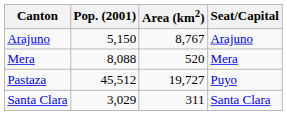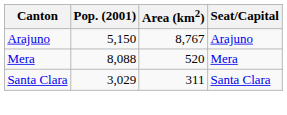 <table class="wikitable sortable">
 <tr>
 <th>Canton</th>
 <th>Pop. (2001)</th>
 <th>Area (km<sup>2</sup>)</th>
 <th>Seat/Capital</th>
 </tr>
 <tr>
 <td><a href='#'>Arajuno</a></td>
 <td align=right>5,150</td>
 <td align=right>8,767</td>
 <td><a href='#'>Arajuno</a></td>
 </tr>
 <tr>
 <td><a href='#'>Mera</a></td>
 <td align=right>8,088</td>
 <td align=right>520</td>
 <td><a href='#'>Mera</a></td>
 </tr>
 <tr>
-<td><a href='#'>Pastaza</a></td>
-<td align=right>45,512</td>
-<td align=right>19,727</td>
-<td><a href='#'>Puyo</a></td>
-</tr>
-<tr>
 <td><a href='#'>Santa Clara</a></td>
 <td align=right>3,029</td>
 <td align=right>311</td>
 <td><a href='#'>Santa Clara</a></td>
 </tr>
 </table>
